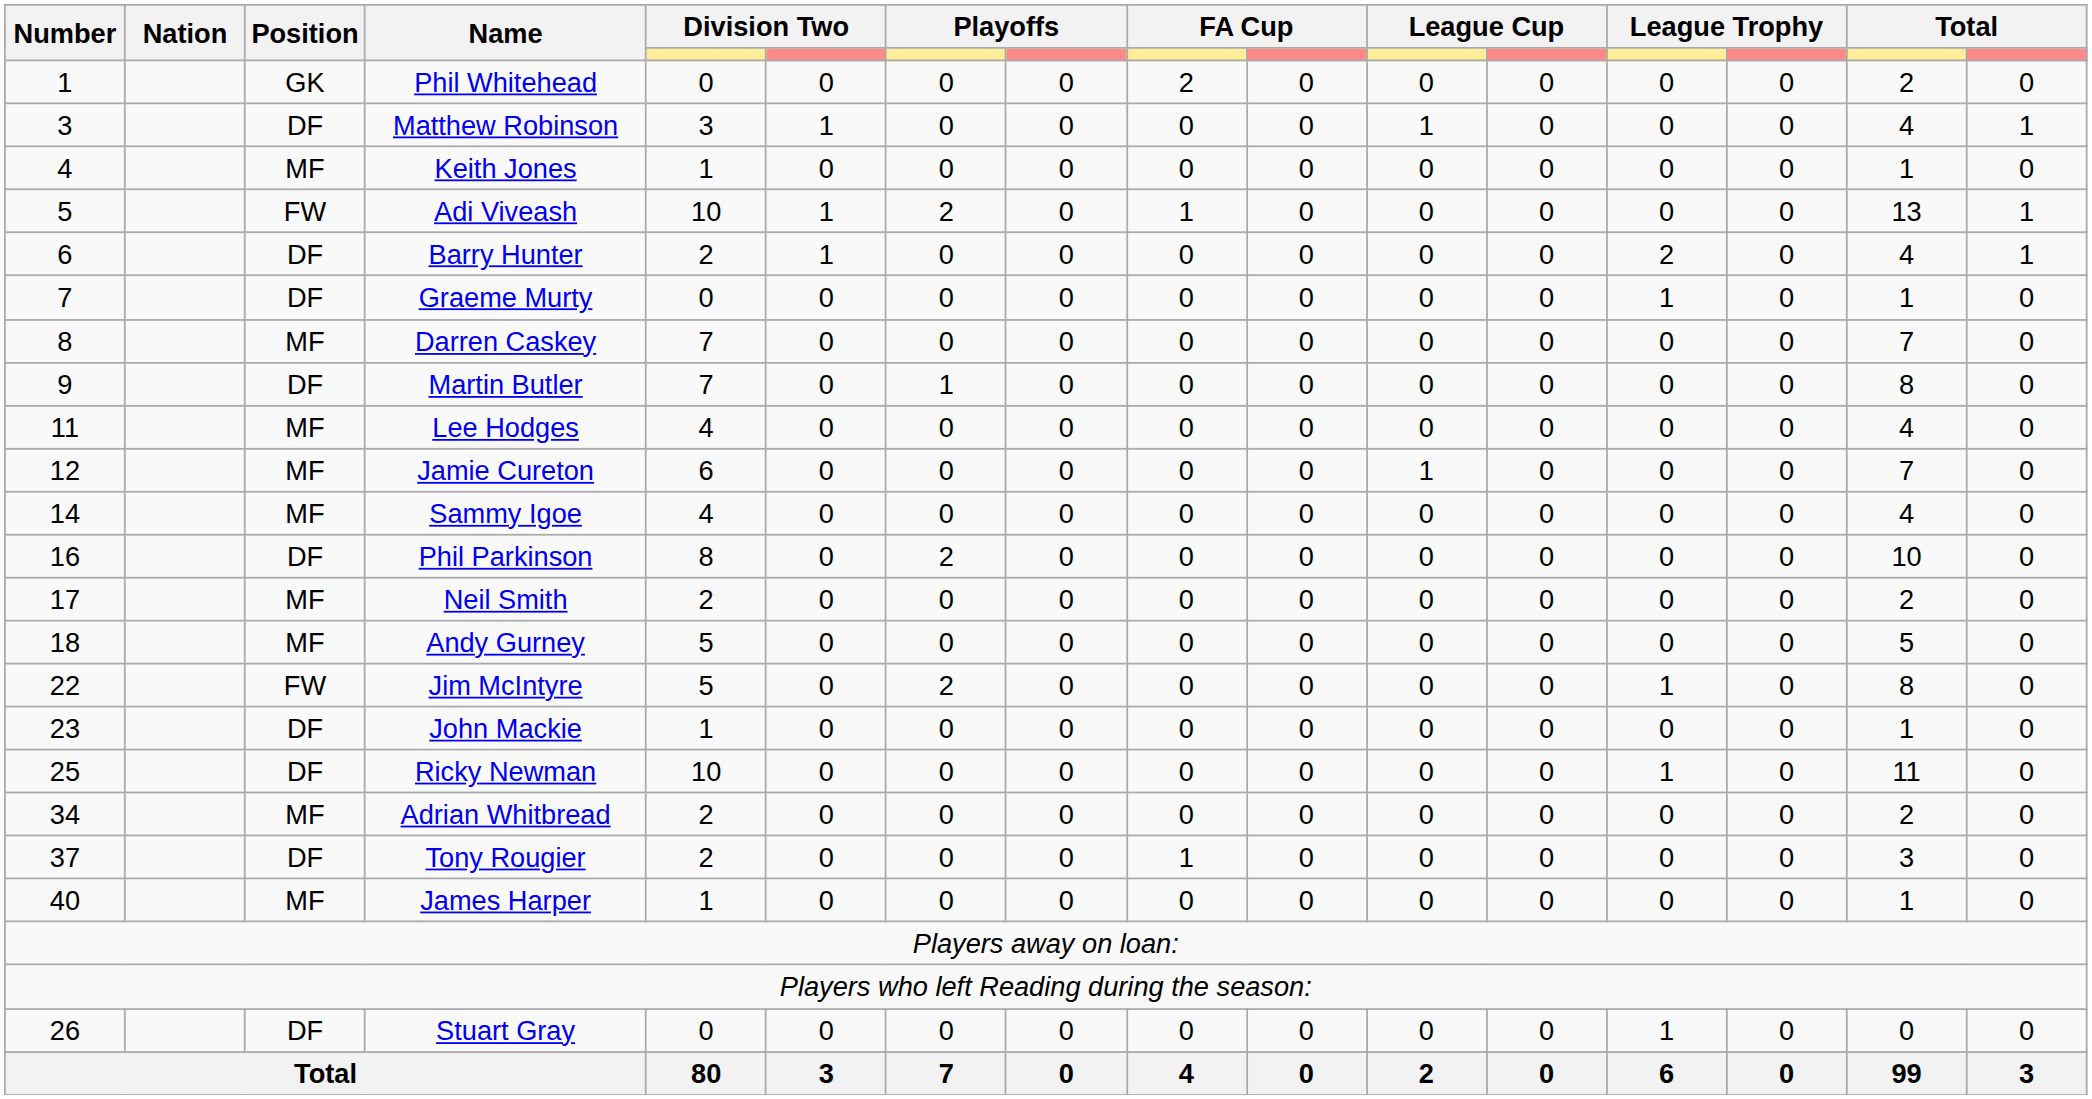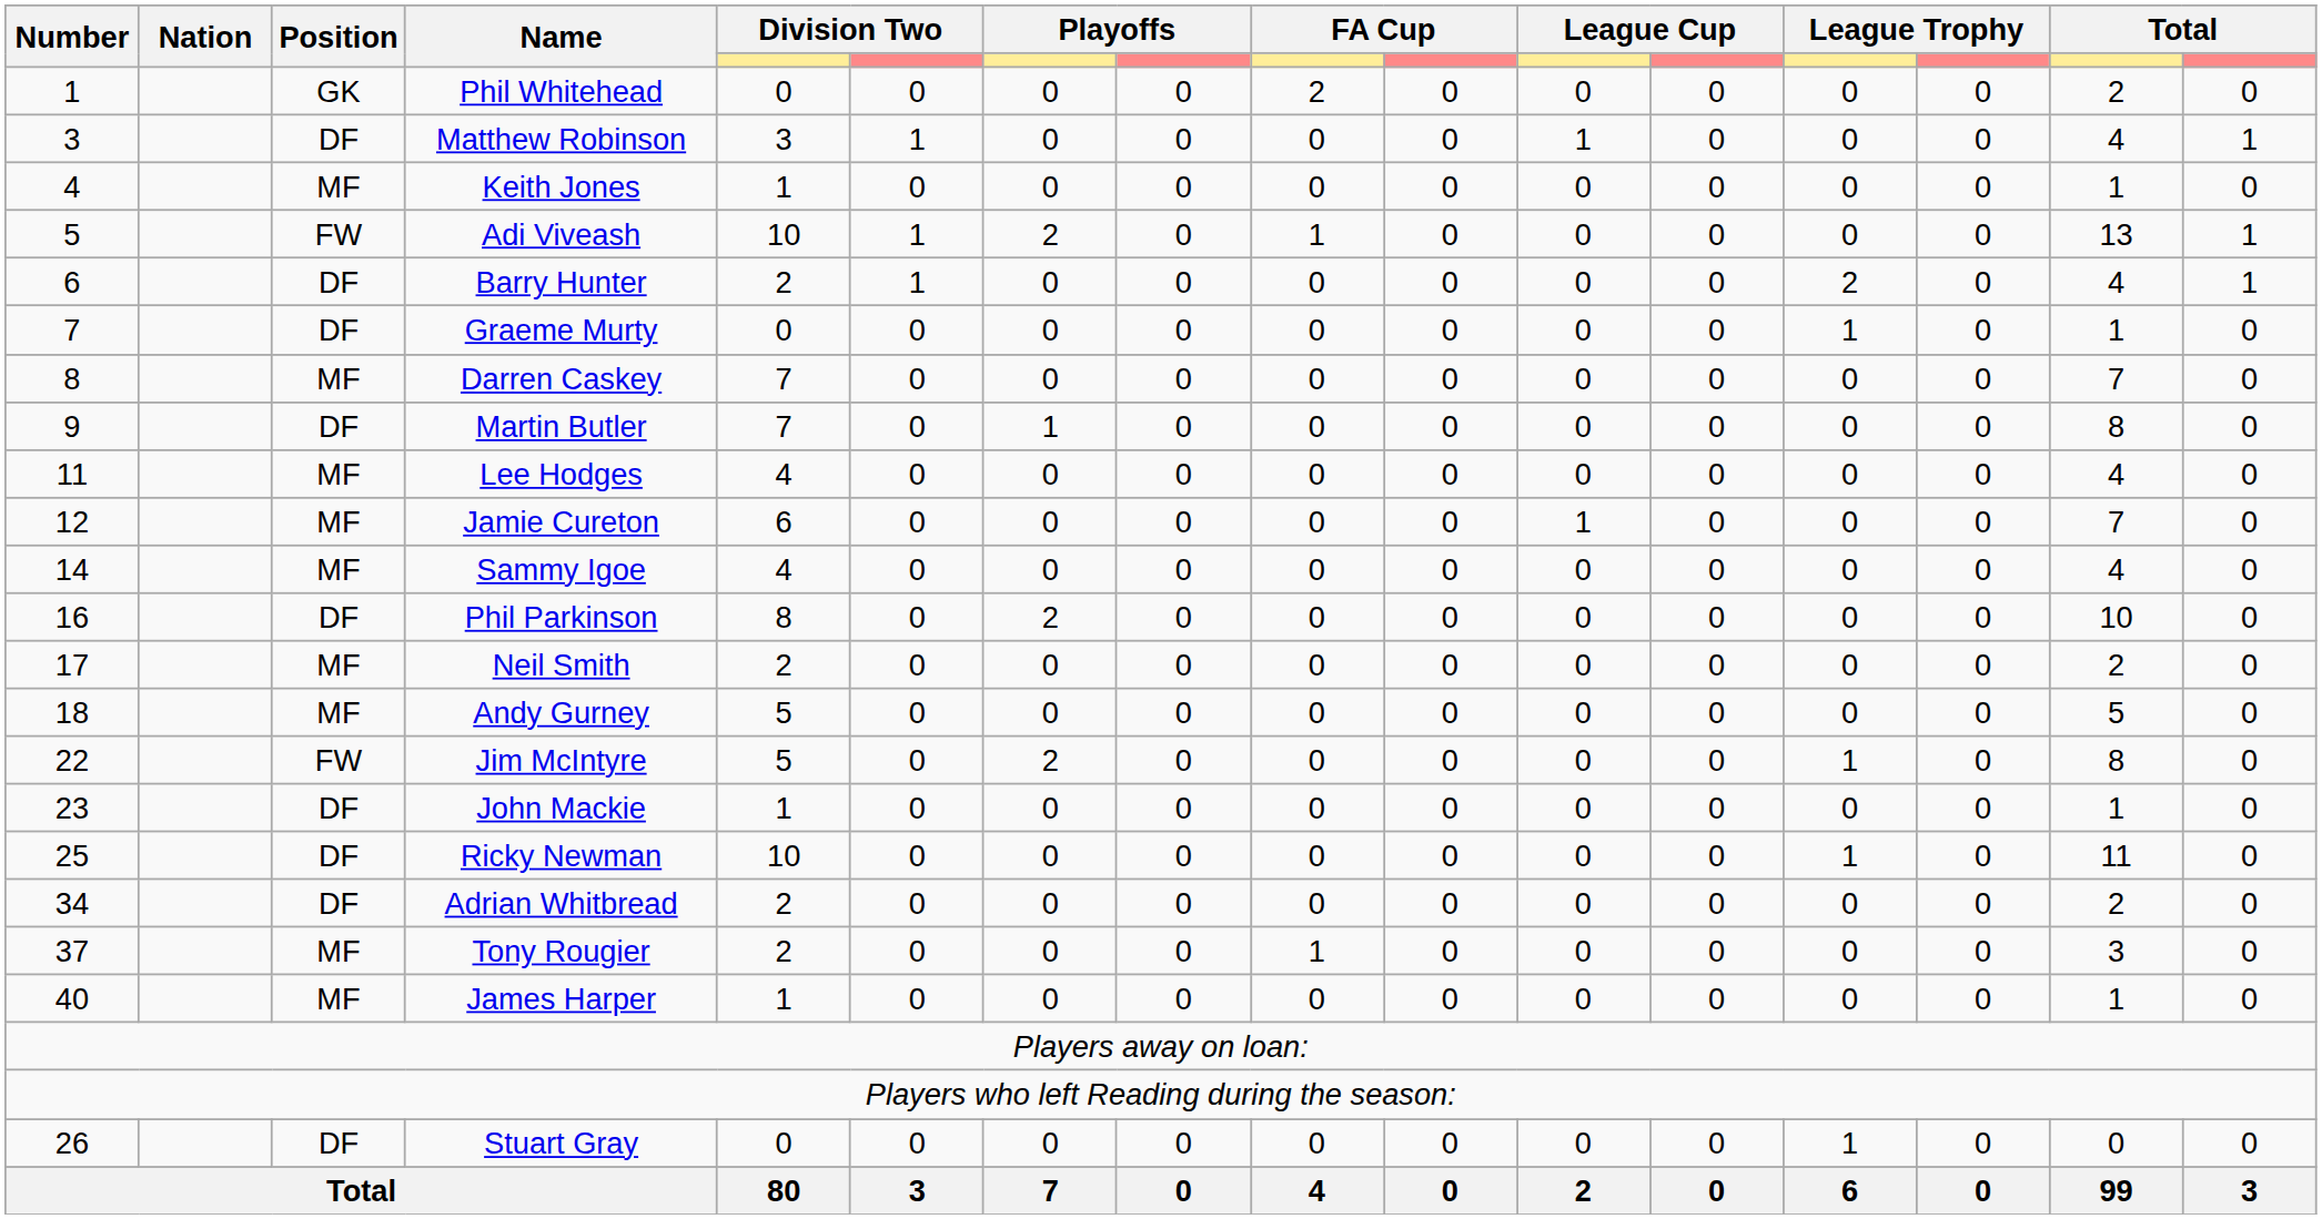 <table class="wikitable" style="font-size: 95%; text-align: center;">
 <tr>
 <th rowspan=2 width=60>Number</th>
 <th rowspan=2 width=60>Nation</th>
 <th rowspan=2 width=60>Position</th>
 <th rowspan=2 width=150>Name</th>
 <th colspan=2>Division Two</th>
 <th colspan=2>Playoffs</th>
 <th colspan=2>FA Cup</th>
 <th colspan=2>League Cup</th>
 <th colspan=2>League Trophy</th>
 <th colspan=2>Total</th>
 </tr>
 <tr>
 <th style="width:60px; background:#fe9;"></th>
 <th style="width:60px; background:#ff8888;"></th>
 <th style="width:60px; background:#fe9;"></th>
 <th style="width:60px; background:#ff8888;"></th>
 <th style="width:60px; background:#fe9;"></th>
 <th style="width:60px; background:#ff8888;"></th>
 <th style="width:60px; background:#fe9;"></th>
 <th style="width:60px; background:#ff8888;"></th>
 <th style="width:60px; background:#fe9;"></th>
 <th style="width:60px; background:#ff8888;"></th>
 <th style="width:60px; background:#fe9;"></th>
 <th style="width:60px; background:#ff8888;"></th>
 </tr>
 <tr>
 <td>1</td>
 <td></td>
 <td>GK</td>
 <td><a href='#'>Phil Whitehead</a></td>
 <td>0</td>
 <td>0</td>
 <td>0</td>
 <td>0</td>
 <td>2</td>
 <td>0</td>
 <td>0</td>
 <td>0</td>
 <td>0</td>
 <td>0</td>
 <td>2</td>
 <td>0</td>
 </tr>
 <tr>
 <td>3</td>
 <td></td>
 <td>DF</td>
 <td><a href='#'>Matthew Robinson</a></td>
 <td>3</td>
 <td>1</td>
 <td>0</td>
 <td>0</td>
 <td>0</td>
 <td>0</td>
 <td>1</td>
 <td>0</td>
 <td>0</td>
 <td>0</td>
 <td>4</td>
 <td>1</td>
 </tr>
 <tr>
 <td>4</td>
 <td></td>
 <td>MF</td>
 <td><a href='#'>Keith Jones</a></td>
 <td>1</td>
 <td>0</td>
 <td>0</td>
 <td>0</td>
 <td>0</td>
 <td>0</td>
 <td>0</td>
 <td>0</td>
 <td>0</td>
 <td>0</td>
 <td>1</td>
 <td>0</td>
 </tr>
 <tr>
 <td>5</td>
 <td></td>
 <td>FW</td>
 <td><a href='#'>Adi Viveash</a></td>
 <td>10</td>
 <td>1</td>
 <td>2</td>
 <td>0</td>
 <td>1</td>
 <td>0</td>
 <td>0</td>
 <td>0</td>
 <td>0</td>
 <td>0</td>
 <td>13</td>
 <td>1</td>
 </tr>
 <tr>
 <td>6</td>
 <td></td>
 <td>DF</td>
 <td><a href='#'>Barry Hunter</a></td>
 <td>2</td>
 <td>1</td>
 <td>0</td>
 <td>0</td>
 <td>0</td>
 <td>0</td>
 <td>0</td>
 <td>0</td>
 <td>2</td>
 <td>0</td>
 <td>4</td>
 <td>1</td>
 </tr>
 <tr>
 <td>7</td>
 <td></td>
 <td>DF</td>
 <td><a href='#'>Graeme Murty</a></td>
 <td>0</td>
 <td>0</td>
 <td>0</td>
 <td>0</td>
 <td>0</td>
 <td>0</td>
 <td>0</td>
 <td>0</td>
 <td>1</td>
 <td>0</td>
 <td>1</td>
 <td>0</td>
 </tr>
 <tr>
 <td>8</td>
 <td></td>
 <td>MF</td>
 <td><a href='#'>Darren Caskey</a></td>
 <td>7</td>
 <td>0</td>
 <td>0</td>
 <td>0</td>
 <td>0</td>
 <td>0</td>
 <td>0</td>
 <td>0</td>
 <td>0</td>
 <td>0</td>
 <td>7</td>
 <td>0</td>
 </tr>
 <tr>
 <td>9</td>
 <td></td>
 <td>DF</td>
 <td><a href='#'>Martin Butler</a></td>
 <td>7</td>
 <td>0</td>
 <td>1</td>
 <td>0</td>
 <td>0</td>
 <td>0</td>
 <td>0</td>
 <td>0</td>
 <td>0</td>
 <td>0</td>
 <td>8</td>
 <td>0</td>
 </tr>
 <tr>
 <td>11</td>
 <td></td>
 <td>MF</td>
 <td><a href='#'>Lee Hodges</a></td>
 <td>4</td>
 <td>0</td>
 <td>0</td>
 <td>0</td>
 <td>0</td>
 <td>0</td>
 <td>0</td>
 <td>0</td>
 <td>0</td>
 <td>0</td>
 <td>4</td>
 <td>0</td>
 </tr>
 <tr>
 <td>12</td>
 <td></td>
 <td>MF</td>
 <td><a href='#'>Jamie Cureton</a></td>
 <td>6</td>
 <td>0</td>
 <td>0</td>
 <td>0</td>
 <td>0</td>
 <td>0</td>
 <td>1</td>
 <td>0</td>
 <td>0</td>
 <td>0</td>
 <td>7</td>
 <td>0</td>
 </tr>
 <tr>
 <td>14</td>
 <td></td>
 <td>MF</td>
 <td><a href='#'>Sammy Igoe</a></td>
 <td>4</td>
 <td>0</td>
 <td>0</td>
 <td>0</td>
 <td>0</td>
 <td>0</td>
 <td>0</td>
 <td>0</td>
 <td>0</td>
 <td>0</td>
 <td>4</td>
 <td>0</td>
 </tr>
 <tr>
 <td>16</td>
 <td></td>
 <td>DF</td>
 <td><a href='#'>Phil Parkinson</a></td>
 <td>8</td>
 <td>0</td>
 <td>2</td>
 <td>0</td>
 <td>0</td>
 <td>0</td>
 <td>0</td>
 <td>0</td>
 <td>0</td>
 <td>0</td>
 <td>10</td>
 <td>0</td>
 </tr>
 <tr>
 <td>17</td>
 <td></td>
 <td>MF</td>
 <td><a href='#'>Neil Smith</a></td>
 <td>2</td>
 <td>0</td>
 <td>0</td>
 <td>0</td>
 <td>0</td>
 <td>0</td>
 <td>0</td>
 <td>0</td>
 <td>0</td>
 <td>0</td>
 <td>2</td>
 <td>0</td>
 </tr>
 <tr>
 <td>18</td>
 <td></td>
 <td>MF</td>
 <td><a href='#'>Andy Gurney</a></td>
 <td>5</td>
 <td>0</td>
 <td>0</td>
 <td>0</td>
 <td>0</td>
 <td>0</td>
 <td>0</td>
 <td>0</td>
 <td>0</td>
 <td>0</td>
 <td>5</td>
 <td>0</td>
 </tr>
 <tr>
 <td>22</td>
 <td></td>
 <td>FW</td>
 <td><a href='#'>Jim McIntyre</a></td>
 <td>5</td>
 <td>0</td>
 <td>2</td>
 <td>0</td>
 <td>0</td>
 <td>0</td>
 <td>0</td>
 <td>0</td>
 <td>1</td>
 <td>0</td>
 <td>8</td>
 <td>0</td>
 </tr>
 <tr>
 <td>23</td>
 <td></td>
 <td>DF</td>
 <td><a href='#'>John Mackie</a></td>
 <td>1</td>
 <td>0</td>
 <td>0</td>
 <td>0</td>
 <td>0</td>
 <td>0</td>
 <td>0</td>
 <td>0</td>
 <td>0</td>
 <td>0</td>
 <td>1</td>
 <td>0</td>
 </tr>
 <tr>
 <td>25</td>
 <td></td>
 <td>DF</td>
 <td><a href='#'>Ricky Newman</a></td>
 <td>10</td>
 <td>0</td>
 <td>0</td>
 <td>0</td>
 <td>0</td>
 <td>0</td>
 <td>0</td>
 <td>0</td>
 <td>1</td>
 <td>0</td>
 <td>11</td>
 <td>0</td>
 </tr>
 <tr>
 <td>34</td>
 <td></td>
-<td>MF</td>
+<td>DF</td>
 <td><a href='#'>Adrian Whitbread</a></td>
 <td>2</td>
 <td>0</td>
 <td>0</td>
 <td>0</td>
 <td>0</td>
 <td>0</td>
 <td>0</td>
 <td>0</td>
 <td>0</td>
 <td>0</td>
 <td>2</td>
 <td>0</td>
 </tr>
 <tr>
 <td>37</td>
 <td></td>
-<td>DF</td>
+<td>MF</td>
 <td><a href='#'>Tony Rougier</a></td>
 <td>2</td>
 <td>0</td>
 <td>0</td>
 <td>0</td>
 <td>1</td>
 <td>0</td>
 <td>0</td>
 <td>0</td>
 <td>0</td>
 <td>0</td>
 <td>3</td>
 <td>0</td>
 </tr>
 <tr>
 <td>40</td>
 <td></td>
 <td>MF</td>
 <td><a href='#'>James Harper</a></td>
 <td>1</td>
 <td>0</td>
 <td>0</td>
 <td>0</td>
 <td>0</td>
 <td>0</td>
 <td>0</td>
 <td>0</td>
 <td>0</td>
 <td>0</td>
 <td>1</td>
 <td>0</td>
 </tr>
 <tr>
 <td colspan="16"><em>Players away on loan:</em></td>
 </tr>
 <tr>
 <td colspan="16"><em>Players who left Reading during the season:</em></td>
 </tr>
 <tr>
 <td>26</td>
 <td></td>
 <td>DF</td>
 <td><a href='#'>Stuart Gray</a></td>
 <td>0</td>
 <td>0</td>
 <td>0</td>
 <td>0</td>
 <td>0</td>
 <td>0</td>
 <td>0</td>
 <td>0</td>
 <td>1</td>
 <td>0</td>
 <td>0</td>
 <td>0</td>
 </tr>
 <tr>
 <th colspan=4>Total</th>
 <th>80</th>
 <th>3</th>
 <th>7</th>
 <th>0</th>
 <th>4</th>
 <th>0</th>
 <th>2</th>
 <th>0</th>
 <th>6</th>
 <th>0</th>
 <th>99</th>
 <th>3</th>
 </tr>
 </table>
